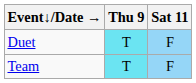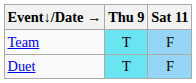 <table class="wikitable" style="margin:0.5em auto; font-size:90%; line-height:1.25em;">
 <tr style="text-align:center;">
 <th>Event↓/Date →</th>
 <th>Thu 9</th>
 <th>Sat 11</th>
 </tr>
 <tr style="text-align:center;">
+<td style="text-align:left;"><a href='#'>Team</a></td>
+<td style="background-color:#6be4f2;">T</td>
+<td style="background-color:#95d6f7;">F</td>
+</tr>
+<tr style="text-align:center;">
 <td style="text-align:left;"><a href='#'>Duet</a></td>
 <td style="background-color:#6be4f2;">T</td>
 <td style="background-color:#95d6f7;">F</td>
 </tr>
-<tr style="text-align:center;">
-<td style="text-align:left;"><a href='#'>Team</a></td>
-<td style="background-color:#6be4f2;">T</td>
-<td style="background-color:#95d6f7;">F</td>
-</tr>
 </table>
